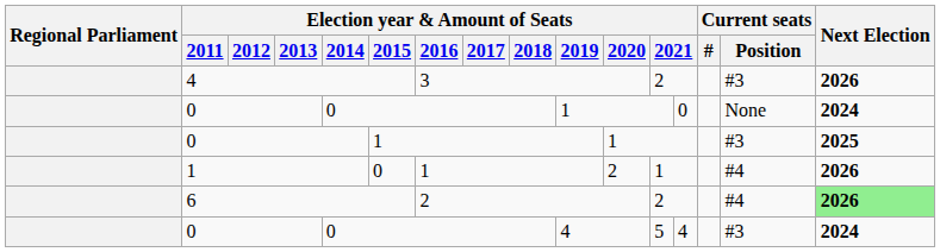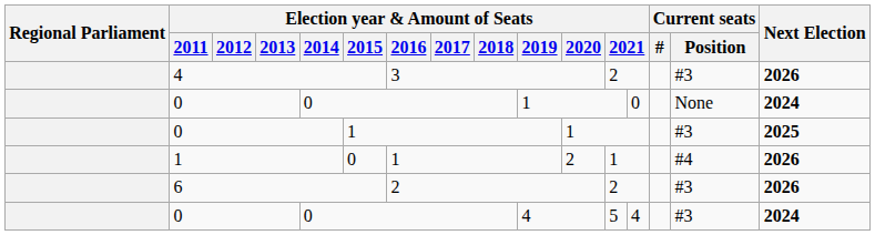 <table class=wikitable>
 <tr>
 <th rowspan="3">Regional Parliament</th>
 <th colspan="12" rowspan="2">Election year & Amount of Seats</th>
 <th colspan="2">Current seats</th>
 <th rowspan="3">Next Election</th>
 </tr>
 <tr>
 <th rowspan="2">#</th>
 <th rowspan="2">Position</th>
 </tr>
 <tr>
 <th><a href='#'>2011</a></th>
 <th><a href='#'>2012</a></th>
 <th><a href='#'>2013</a></th>
 <th><a href='#'>2014</a></th>
 <th><a href='#'>2015</a></th>
 <th><a href='#'>2016</a></th>
 <th><a href='#'>2017</a></th>
 <th><a href='#'>2018</a></th>
 <th><a href='#'>2019</a></th>
 <th><a href='#'>2020</a></th>
 <th colspan="2"><a href='#'>2021</a></th>
 </tr>
 <tr>
 <th></th>
 <td colspan="5">4</td>
 <td colspan="5">3</td>
 <td colspan="2">2</td>
 <td></td>
 <td>#3</td>
 <td><strong>2026</strong></td>
 </tr>
 <tr>
 <th></th>
 <td colspan="3">0</td>
 <td colspan="5">0</td>
 <td colspan="3">1</td>
 <td>0</td>
 <td></td>
 <td>None</td>
 <td><strong>2024</strong></td>
 </tr>
 <tr>
 <th></th>
 <td colspan="4">0</td>
 <td colspan="5">1</td>
 <td colspan="3">1</td>
 <td></td>
 <td>#3</td>
 <td><strong>2025</strong></td>
 </tr>
 <tr>
 <th></th>
 <td colspan="4">1</td>
 <td>0</td>
 <td colspan="4">1</td>
 <td>2</td>
 <td colspan="2">1</td>
 <td></td>
 <td>#4</td>
 <td><strong>2026</strong></td>
 </tr>
 <tr>
 <th></th>
 <td colspan="5">6</td>
 <td colspan="5">2</td>
 <td colspan="2">2</td>
 <td></td>
-<td>#4</td>
-<td style="background: lightgreen;"><strong>2026</strong></td>
+<td>#3</td>
+<td><strong>2026</strong></td>
 </tr>
 <tr>
 <th></th>
 <td colspan="3">0</td>
 <td colspan="5">0</td>
 <td colspan="2">4</td>
 <td>5</td>
 <td>4</td>
 <td></td>
 <td>#3</td>
 <td><strong>2024</strong></td>
 </tr>
 </table>
